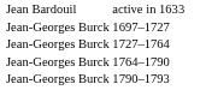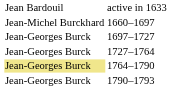 <table>
 <tr>
 <td>Jean Bardouil</td>
 <td>active in 1633</td>
+</tr>
+<tr>
+<td>Jean-Michel Burckhard</td>
+<td>1660–1697</td>
 </tr>
 <tr>
 <td>Jean-Georges Burck</td>
 <td>1697–1727</td>
 </tr>
 <tr>
 <td>Jean-Georges Burck</td>
 <td>1727–1764</td>
 </tr>
 <tr>
-<td>Jean-Georges Burck</td>
+<td style="background: khaki;">Jean-Georges Burck</td>
 <td>1764–1790</td>
 </tr>
 <tr>
 <td>Jean-Georges Burck</td>
 <td>1790–1793</td>
 </tr>
 </table>
